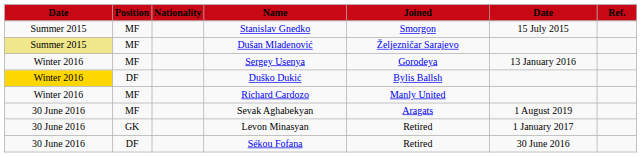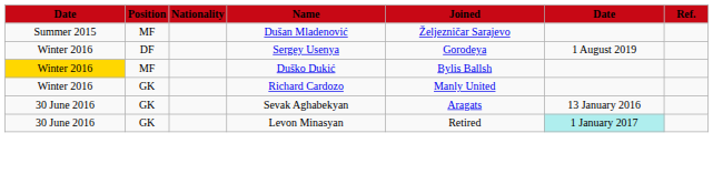 <table class="wikitable"  style="text-align:center; font-size:90%; ">
 <tr>
 <th style="background:#C80815; color:black; width:150px;">Date</th>
 <th style="background:#C80815; color:black; width:50px;">Position</th>
 <th style="background:#C80815; color:black; width:50px;">Nationality</th>
 <th style="background:#C80815; color:black; width:200px;">Name</th>
 <th style="background:#C80815; color:black; width:200px;">Joined</th>
 <th style="background:#C80815; color:black; width:150px;">Date</th>
 <th style="background:#C80815; color:black; width:50px;">Ref.</th>
 </tr>
 <tr>
 <td>Summer 2015</td>
 <td>MF</td>
 <td></td>
-<td><a href='#'>Stanislav Gnedko</a></td>
-<td><a href='#'>Smorgon</a></td>
-<td>15 July 2015</td>
-<td></td>
-</tr>
-<tr>
-<td style="background: khaki;">Summer 2015</td>
-<td>MF</td>
-<td></td>
 <td><a href='#'>Dušan Mladenović</a></td>
 <td><a href='#'>Željezničar Sarajevo</a></td>
 <td></td>
 <td></td>
 </tr>
 <tr>
 <td>Winter 2016</td>
-<td>MF</td>
+<td>DF</td>
 <td></td>
 <td><a href='#'>Sergey Usenya</a></td>
 <td><a href='#'>Gorodeya</a></td>
-<td>13 January 2016</td>
+<td>1 August 2019</td>
 <td></td>
 </tr>
 <tr>
 <td style="background: gold;">Winter 2016</td>
-<td>DF</td>
+<td>MF</td>
 <td></td>
 <td><a href='#'>Duško Dukić</a></td>
 <td><a href='#'>Bylis Ballsh</a></td>
 <td></td>
 <td></td>
 </tr>
 <tr>
 <td>Winter 2016</td>
-<td>MF</td>
+<td>GK</td>
 <td></td>
 <td><a href='#'>Richard Cardozo</a></td>
 <td><a href='#'>Manly United</a></td>
 <td></td>
 <td></td>
 </tr>
 <tr>
 <td>30 June 2016</td>
-<td>MF</td>
+<td>GK</td>
 <td></td>
 <td>Sevak Aghabekyan</td>
 <td><a href='#'>Aragats</a></td>
-<td>1 August 2019</td>
+<td>13 January 2016</td>
 <td></td>
 </tr>
 <tr>
 <td>30 June 2016</td>
 <td>GK</td>
 <td></td>
 <td>Levon Minasyan</td>
 <td>Retired</td>
-<td>1 January 2017</td>
-<td></td>
-</tr>
-<tr>
-<td>30 June 2016</td>
-<td>DF</td>
-<td></td>
-<td><a href='#'>Sékou Fofana</a></td>
-<td>Retired</td>
-<td>30 June 2016</td>
+<td style="background: paleturquoise;">1 January 2017</td>
 <td></td>
 </tr>
 </table>
